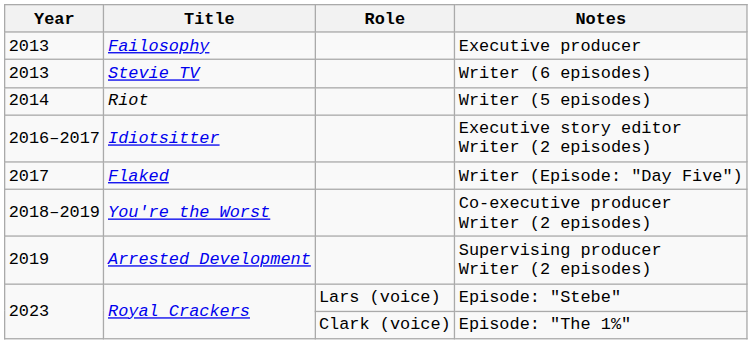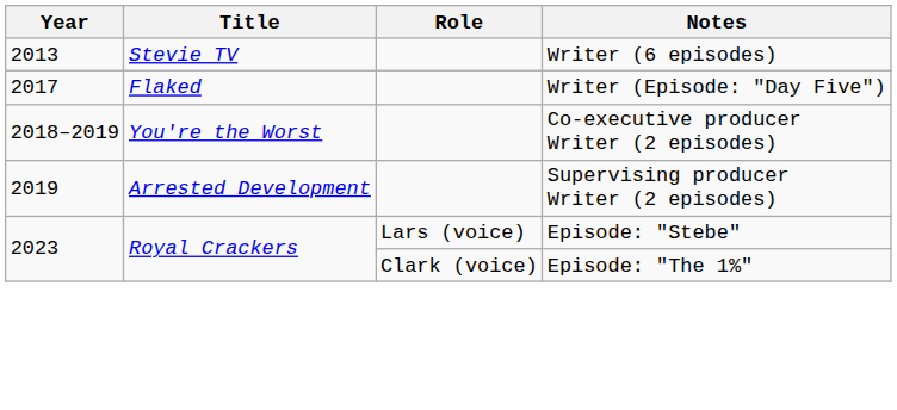 <table class="wikitable sortable">
 <tr>
 <th>Year</th>
 <th>Title</th>
 <th>Role</th>
 <th class="unsortable">Notes</th>
 </tr>
 <tr>
 <td>2013</td>
-<td><em><a href='#'>Failosophy</a></em></td>
-<td></td>
-<td>Executive producer</td>
-</tr>
-<tr>
-<td>2013</td>
 <td><em><a href='#'>Stevie TV</a></em></td>
 <td></td>
 <td>Writer (6 episodes)</td>
-</tr>
-<tr>
-<td>2014</td>
-<td><em>Riot</em></td>
-<td></td>
-<td>Writer (5 episodes)</td>
-</tr>
-<tr>
-<td>2016–2017</td>
-<td><em><a href='#'>Idiotsitter</a></em></td>
-<td></td>
-<td>Executive story editor<br>Writer (2 episodes)</td>
 </tr>
 <tr>
 <td>2017</td>
 <td><em><a href='#'>Flaked</a></em></td>
 <td></td>
 <td>Writer (Episode: "Day Five")</td>
 </tr>
 <tr>
 <td>2018–2019</td>
 <td><em><a href='#'>You're the Worst</a></em></td>
 <td></td>
 <td>Co-executive producer<br>Writer (2 episodes)</td>
 </tr>
 <tr>
 <td>2019</td>
 <td><em><a href='#'>Arrested Development</a></em></td>
 <td></td>
 <td>Supervising producer<br>Writer (2 episodes)</td>
 </tr>
 <tr>
 <td rowspan=2>2023</td>
 <td rowspan=2><em><a href='#'>Royal Crackers</a></em></td>
 <td>Lars (voice)</td>
 <td>Episode: "Stebe"</td>
 </tr>
 <tr>
 <td>Clark (voice)</td>
 <td>Episode: "The 1%"</td>
 </tr>
 </table>
